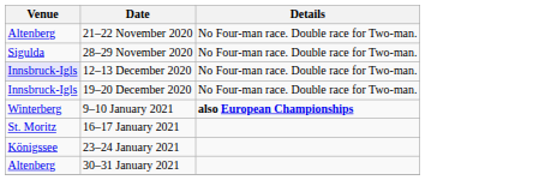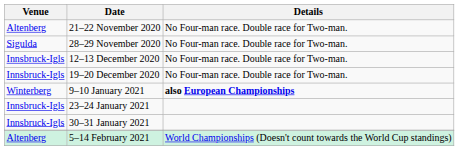 <table class="wikitable">
 <tr>
 <th>Venue</th>
 <th>Date</th>
 <th>Details</th>
 </tr>
 <tr>
 <td> <a href='#'>Altenberg</a></td>
 <td>21–22 November 2020</td>
 <td>No Four-man race. Double race for Two-man.</td>
 </tr>
 <tr>
 <td> <a href='#'>Sigulda</a></td>
 <td>28–29 November 2020</td>
 <td>No Four-man race. Double race for Two-man.</td>
 </tr>
 <tr>
-<td style="background: lavender;"> <a href='#'>Innsbruck-Igls</a></td>
+<td> <a href='#'>Innsbruck-Igls</a></td>
 <td>12–13 December 2020</td>
 <td>No Four-man race. Double race for Two-man.</td>
 </tr>
 <tr>
 <td> <a href='#'>Innsbruck-Igls</a></td>
 <td>19–20 December 2020</td>
 <td>No Four-man race. Double race for Two-man.</td>
 </tr>
 <tr>
 <td> <a href='#'>Winterberg</a></td>
 <td>9–10 January 2021</td>
 <td><strong>also <a href='#'>European Championships</a></strong></td>
 </tr>
 <tr>
-<td> <a href='#'>St. Moritz</a></td>
-<td>16–17 January 2021</td>
-<td></td>
-</tr>
-<tr>
-<td> <a href='#'>Königssee</a></td>
+<td> <a href='#'>Innsbruck-Igls</a></td>
 <td>23–24 January 2021</td>
 <td></td>
 </tr>
 <tr>
-<td> <a href='#'>Altenberg</a></td>
+<td> <a href='#'>Innsbruck-Igls</a></td>
 <td>30–31 January 2021</td>
 <td></td>
 </tr>
 <tr>
 </tr>
+<tr style="background:#CEF2E0">
+<td> <a href='#'>Altenberg</a></td>
+<td>5–14 February 2021</td>
+<td><a href='#'>World Championships</a> (Doesn't count towards the World Cup standings)</td>
+</tr>
 </table>
